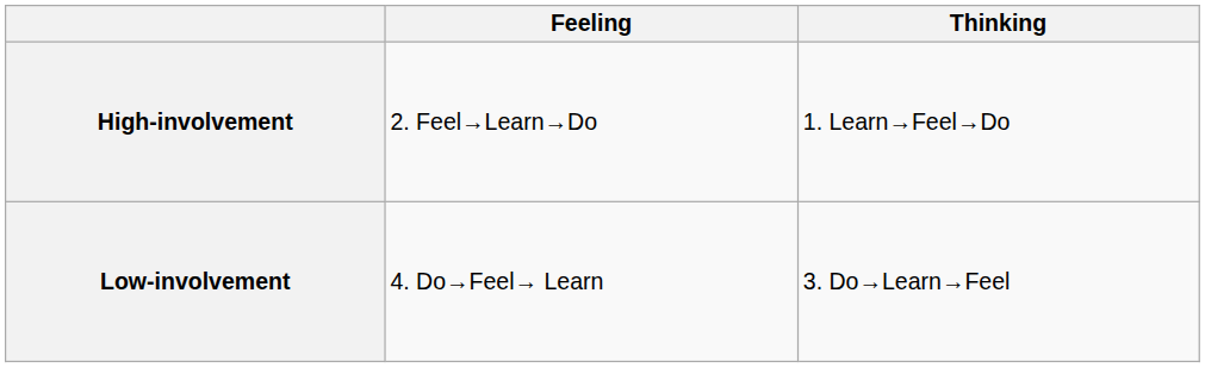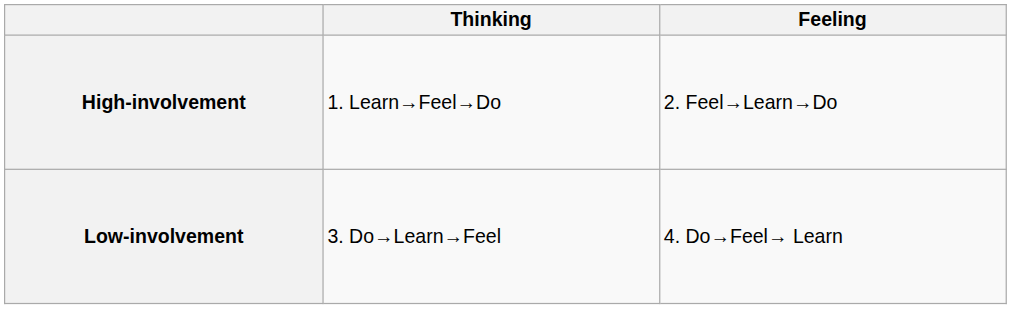 <table class="wikitable" style= "width: 65%; height: 200px; ">
 <tr>
 <th></th>
+<th>Thinking</th>
 <th>Feeling</th>
-<th>Thinking</th>
 </tr>
 <tr style="height: 110px;">
 <th>High-involvement</th>
+<td>1. Learn→Feel→Do</td>
 <td>2. Feel→Learn→Do</td>
-<td>1. Learn→Feel→Do</td>
 </tr>
 <tr style="height: 110px;">
 <th>Low-involvement</th>
+<td>3. Do→Learn→Feel</td>
 <td>4. Do→Feel→ Learn</td>
-<td>3. Do→Learn→Feel</td>
 </tr>
 </table>
